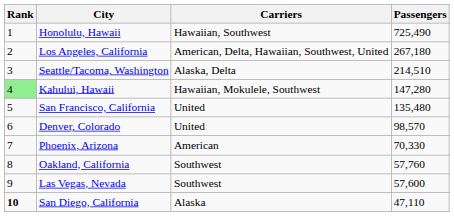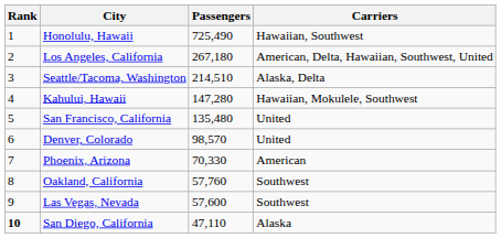 <table class="wikitable sortable" style="font-size: 95%" width= align=>
 <tr>
 <th>Rank</th>
 <th>City</th>
+<th>Passengers</th>
 <th>Carriers</th>
-<th>Passengers</th>
 </tr>
 <tr>
 <td>1</td>
 <td><a href='#'>Honolulu, Hawaii</a></td>
+<td>725,490</td>
 <td>Hawaiian, Southwest</td>
-<td>725,490</td>
 </tr>
 <tr>
 <td>2</td>
 <td><a href='#'>Los Angeles, California</a></td>
+<td>267,180</td>
 <td>American, Delta, Hawaiian, Southwest, United</td>
-<td>267,180</td>
 </tr>
 <tr>
 <td>3</td>
 <td><a href='#'>Seattle/Tacoma, Washington</a></td>
+<td>214,510</td>
 <td>Alaska, Delta</td>
-<td>214,510</td>
 </tr>
 <tr>
-<td style="background: lightgreen;">4</td>
+<td>4</td>
 <td><a href='#'>Kahului, Hawaii</a></td>
+<td>147,280</td>
 <td>Hawaiian, Mokulele, Southwest</td>
-<td>147,280</td>
 </tr>
 <tr>
 <td>5</td>
 <td><a href='#'>San Francisco, California</a></td>
+<td>135,480</td>
 <td>United</td>
-<td>135,480</td>
 </tr>
 <tr>
 <td>6</td>
 <td><a href='#'>Denver, Colorado</a></td>
+<td>98,570</td>
 <td>United</td>
-<td>98,570</td>
 </tr>
 <tr>
 <td>7</td>
 <td><a href='#'>Phoenix, Arizona</a></td>
+<td>70,330</td>
 <td>American</td>
-<td>70,330</td>
 </tr>
 <tr>
 <td>8</td>
 <td><a href='#'>Oakland, California</a></td>
+<td>57,760</td>
 <td>Southwest</td>
-<td>57,760</td>
 </tr>
 <tr>
 <td>9</td>
 <td><a href='#'>Las Vegas, Nevada</a></td>
+<td>57,600</td>
 <td>Southwest</td>
-<td>57,600</td>
 </tr>
 <tr>
 <td><strong>10</strong></td>
 <td><a href='#'>San Diego, California</a></td>
+<td>47,110</td>
 <td>Alaska</td>
-<td>47,110</td>
 </tr>
 </table>
